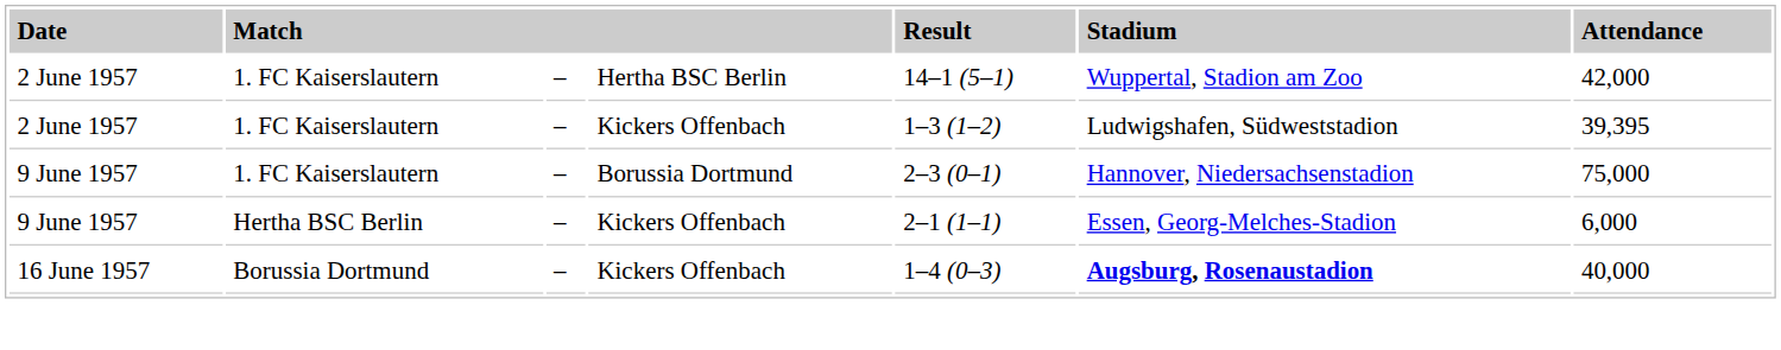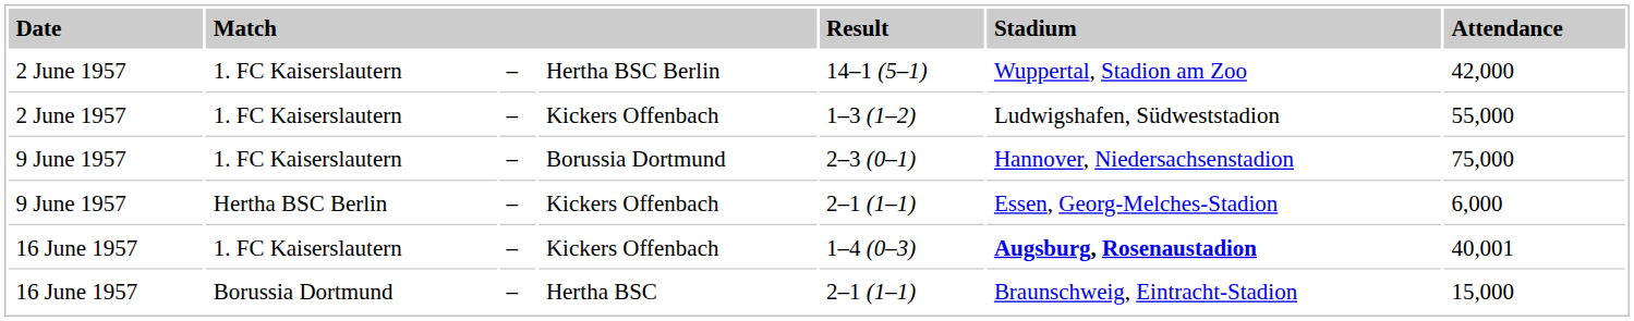 <table style="border:1px solid #bbb;background:#fff;" cellpadding="5" cellspacing="2" width="90%">
 <tr style="background:#ccc;font-weight:bold">
 <td>Date</td>
 <td colspan="3">Match</td>
 <td>Result</td>
 <td>Stadium</td>
 <td>Attendance</td>
 </tr>
 <tr>
 <td style="border-bottom:1px solid #ccc">2 June 1957</td>
 <td style="border-bottom:1px solid #ccc">1. FC Kaiserslautern</td>
 <td style="border-bottom:1px solid #ccc">–</td>
 <td style="border-bottom:1px solid #ccc">Hertha BSC Berlin</td>
 <td style="border-bottom:1px solid #ccc">14–1 <em>(5–1)</em></td>
 <td style="border-bottom:1px solid #ccc"><a href='#'>Wuppertal</a>, <a href='#'>Stadion am Zoo</a></td>
 <td style="border-bottom:1px solid #ccc">42,000</td>
 </tr>
 <tr>
 <td style="border-bottom:1px solid #ccc">2 June 1957</td>
 <td style="border-bottom:1px solid #ccc">1. FC Kaiserslautern</td>
 <td style="border-bottom:1px solid #ccc">–</td>
 <td style="border-bottom:1px solid #ccc">Kickers Offenbach</td>
 <td style="border-bottom:1px solid #ccc">1–3 <em>(1–2)</em></td>
 <td style="border-bottom:1px solid #ccc">Ludwigshafen, Südweststadion</td>
-<td style="border-bottom:1px solid #ccc">39,395</td>
+<td style="border-bottom:1px solid #ccc">55,000</td>
 </tr>
 <tr>
 <td style="border-bottom:1px solid #ccc">9 June 1957</td>
 <td style="border-bottom:1px solid #ccc">1. FC Kaiserslautern</td>
 <td style="border-bottom:1px solid #ccc">–</td>
 <td style="border-bottom:1px solid #ccc">Borussia Dortmund</td>
 <td style="border-bottom:1px solid #ccc">2–3 <em>(0–1)</em></td>
 <td style="border-bottom:1px solid #ccc"><a href='#'>Hannover</a>, <a href='#'>Niedersachsenstadion</a></td>
 <td style="border-bottom:1px solid #ccc">75,000</td>
 </tr>
 <tr>
 <td style="border-bottom:1px solid #ccc">9 June 1957</td>
 <td style="border-bottom:1px solid #ccc">Hertha BSC Berlin</td>
 <td style="border-bottom:1px solid #ccc">–</td>
 <td style="border-bottom:1px solid #ccc">Kickers Offenbach</td>
 <td style="border-bottom:1px solid #ccc">2–1 <em>(1–1)</em></td>
 <td style="border-bottom:1px solid #ccc"><a href='#'>Essen</a>, <a href='#'>Georg-Melches-Stadion</a></td>
 <td style="border-bottom:1px solid #ccc">6,000</td>
 </tr>
 <tr>
 <td style="border-bottom:1px solid #ccc">16 June 1957</td>
-<td style="border-bottom:1px solid #ccc">Borussia Dortmund</td>
+<td style="border-bottom:1px solid #ccc">1. FC Kaiserslautern</td>
 <td style="border-bottom:1px solid #ccc">–</td>
 <td style="border-bottom:1px solid #ccc">Kickers Offenbach</td>
 <td style="border-bottom:1px solid #ccc">1–4 <em>(0–3)</em></td>
 <td style="border-bottom:1px solid #ccc"><strong><a href='#'>Augsburg</a>, <a href='#'>Rosenaustadion</a></strong></td>
-<td style="border-bottom:1px solid #ccc">40,000</td>
+<td style="border-bottom:1px solid #ccc">40,001</td>
+</tr>
+<tr>
+<td>16 June 1957</td>
+<td>Borussia Dortmund</td>
+<td>–</td>
+<td>Hertha BSC</td>
+<td>2–1 <em>(1–1)</em></td>
+<td><a href='#'>Braunschweig</a>, <a href='#'>Eintracht-Stadion</a></td>
+<td>15,000</td>
 </tr>
 </table>
